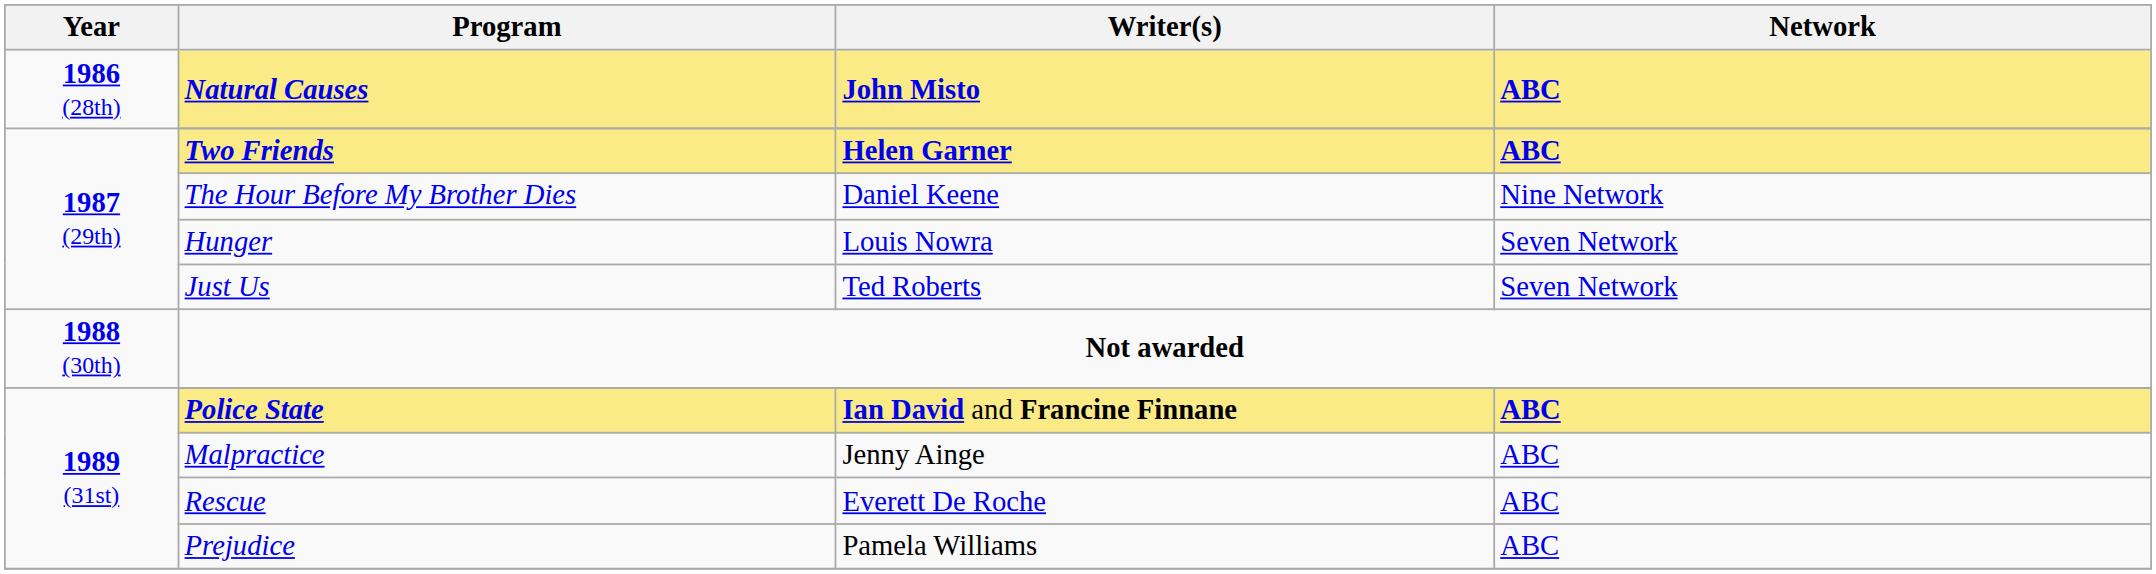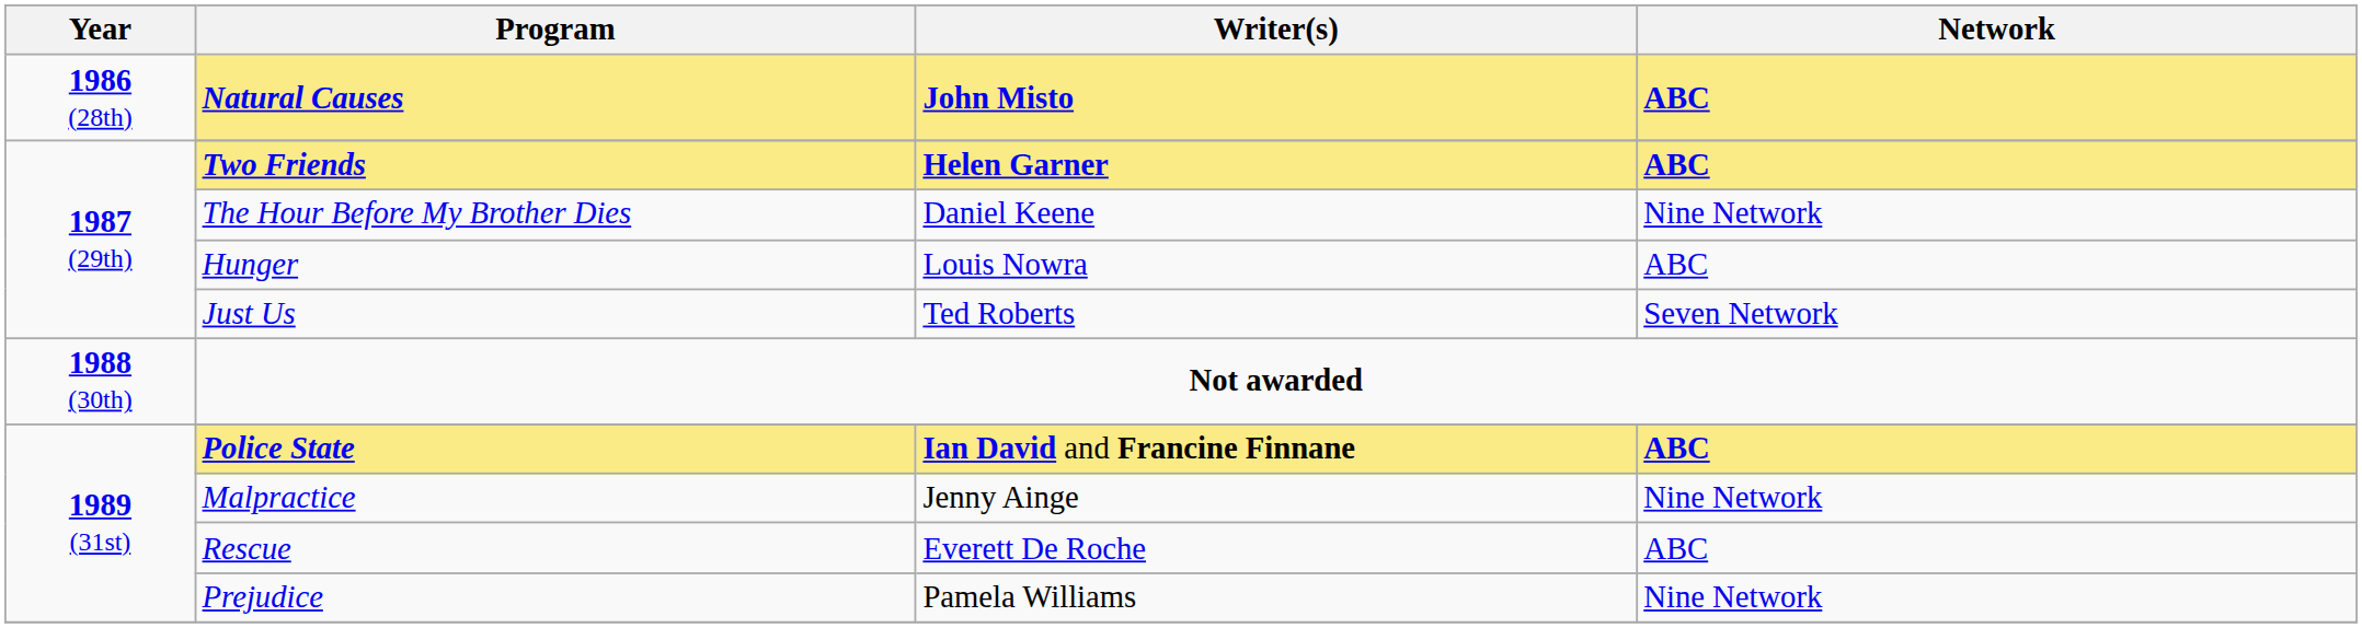 <table class="sortable wikitable">
 <tr>
 <th width="5%">Year</th>
 <th width="19%">Program</th>
 <th width="19%">Writer(s)</th>
 <th width="19%">Network</th>
 </tr>
 <tr>
 <td align="center"><strong><a href='#'>1986</a></strong><br><small><a href='#'>(28th)</a></small></td>
 <td style="background:#FAEB86"><strong><em><a href='#'>Natural Causes</a></em></strong></td>
 <td style="background:#FAEB86"><strong><a href='#'>John Misto</a></strong></td>
 <td style="background:#FAEB86"><strong><a href='#'>ABC</a></strong></td>
 </tr>
 <tr>
 <td rowspan="5" align="center"><strong><a href='#'>1987</a></strong><br><small><a href='#'>(29th)</a></small></td>
 </tr>
 <tr style="background:#FAEB86">
 <td><strong><em><a href='#'>Two Friends</a></em></strong></td>
 <td><strong><a href='#'>Helen Garner</a></strong></td>
 <td><strong><a href='#'>ABC</a></strong></td>
 </tr>
 <tr>
 <td><em><a href='#'>The Hour Before My Brother Dies</a></em></td>
 <td><a href='#'>Daniel Keene</a></td>
 <td><a href='#'>Nine Network</a></td>
 </tr>
 <tr>
 <td><em><a href='#'>Hunger</a></em></td>
 <td><a href='#'>Louis Nowra</a></td>
-<td><a href='#'>Seven Network</a></td>
+<td><a href='#'>ABC</a></td>
 </tr>
 <tr>
 <td><em><a href='#'>Just Us</a></em></td>
 <td><a href='#'>Ted Roberts</a></td>
 <td><a href='#'>Seven Network</a></td>
 </tr>
 <tr>
 <td align="center"><strong><a href='#'>1988</a></strong><br><small><a href='#'>(30th)</a></small></td>
 <td colspan="5" align="center"><strong>Not awarded</strong></td>
 </tr>
 <tr>
 <td rowspan="5" align="center"><strong><a href='#'>1989</a></strong><br><small><a href='#'>(31st)</a></small></td>
 </tr>
 <tr style="background:#FAEB86">
 <td><strong><em><a href='#'>Police State</a></em></strong></td>
 <td><strong><a href='#'>Ian David</a></strong> and <strong>Francine Finnane</strong></td>
 <td><strong><a href='#'>ABC</a></strong></td>
 </tr>
 <tr>
 <td><em><a href='#'>Malpractice</a></em></td>
 <td>Jenny Ainge</td>
-<td><a href='#'>ABC</a></td>
+<td><a href='#'>Nine Network</a></td>
 </tr>
 <tr>
 <td><em><a href='#'>Rescue</a></em></td>
 <td><a href='#'>Everett De Roche</a></td>
 <td><a href='#'>ABC</a></td>
 </tr>
 <tr>
 <td><em><a href='#'>Prejudice</a></em></td>
 <td>Pamela Williams</td>
-<td><a href='#'>ABC</a></td>
+<td><a href='#'>Nine Network</a></td>
 </tr>
 <tr>
 </tr>
 </table>
